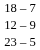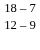 <table style="text-align:center">
 <tr>
 <th width=200></th>
 <th width=100></th>
 <th width=200></th>
 </tr>
 <tr>
 <td align=right><strong></strong></td>
 <td>18 – 7</td>
 <td align=left></td>
 </tr>
 <tr>
 <td align=right><strong></strong></td>
 <td>12 – 9</td>
 <td align=left></td>
 </tr>
-<tr>
-<td align=right><strong></strong></td>
-<td>23 – 5</td>
-<td align=left></td>
-</tr>
 </table>
